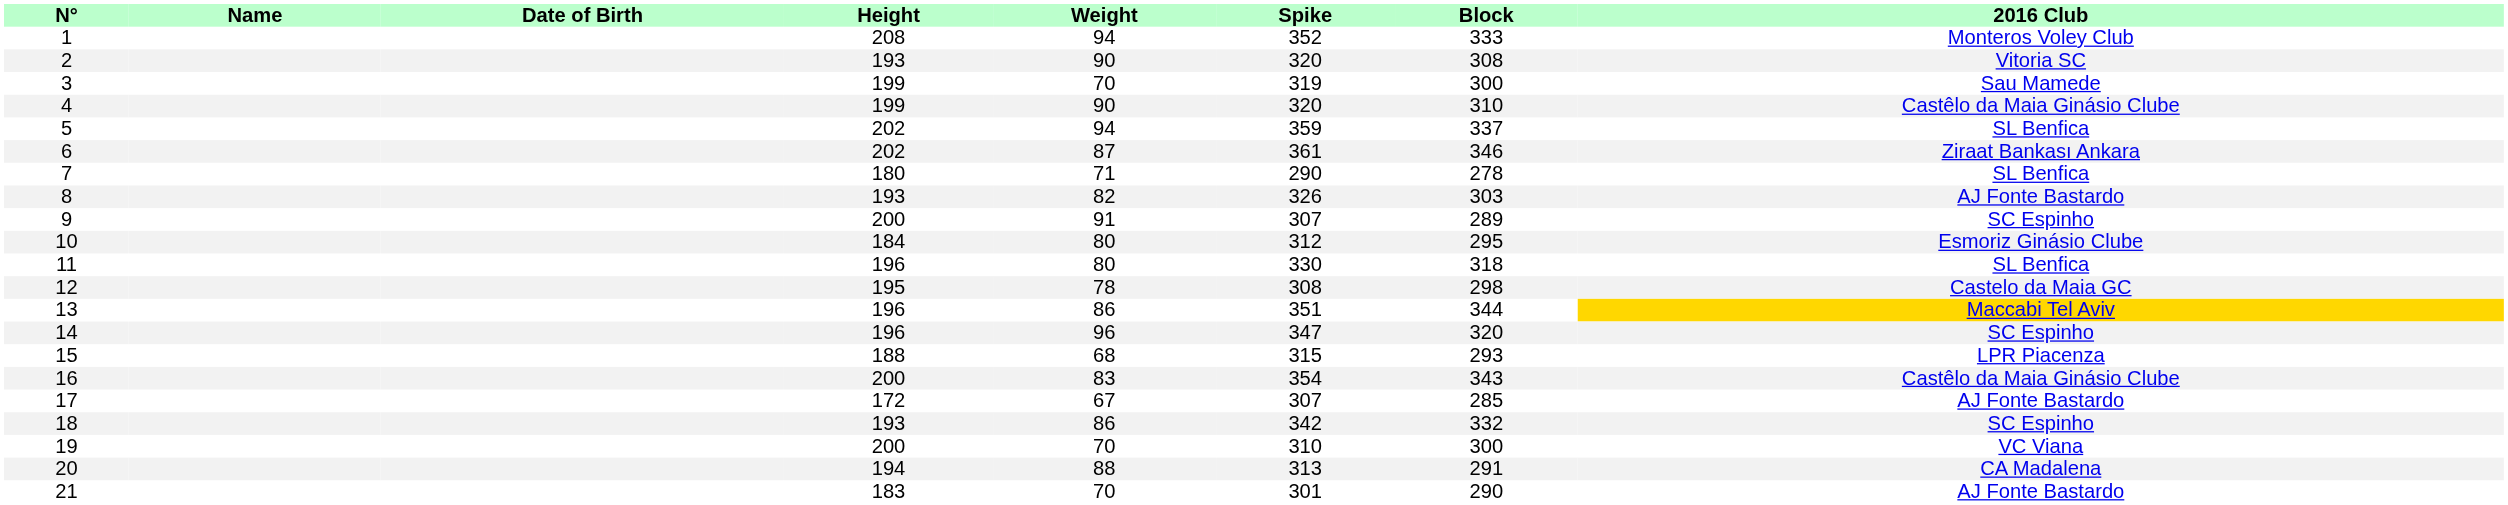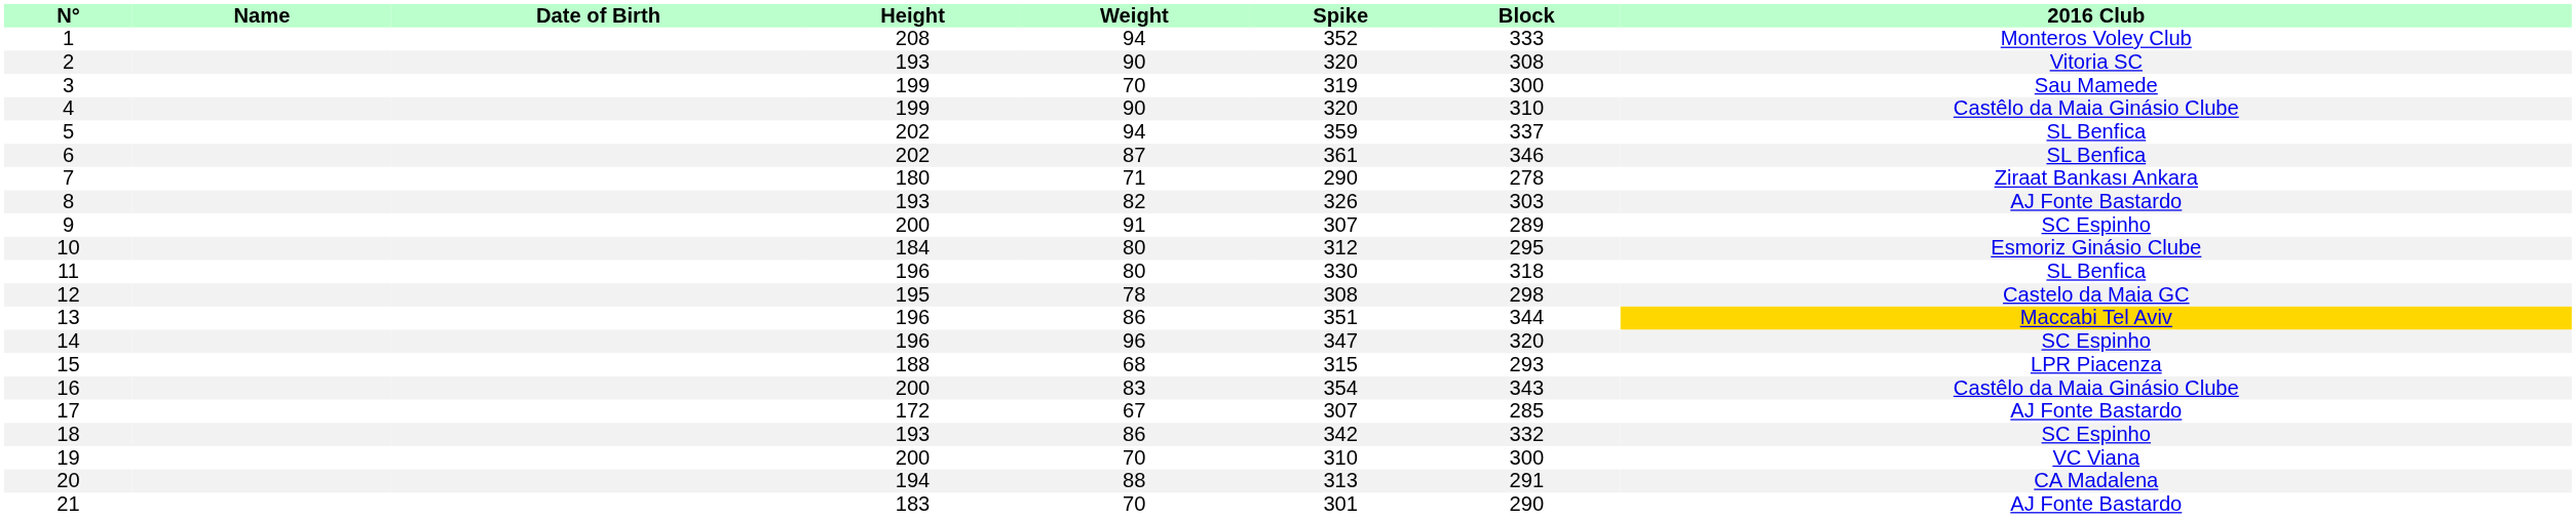 <table style="text-align:center; border:none;" cellpadding=0 cellspacing=0 width=100%>
 <tr style="background: #bbffcc;">
 <th width="5%">N°</th>
 <th width=200px>Name</th>
 <th>Date of Birth</th>
 <th>Height</th>
 <th>Weight</th>
 <th>Spike</th>
 <th>Block</th>
 <th>2016 Club</th>
 </tr>
 <tr>
 <td>1</td>
 <td></td>
 <td></td>
 <td>208</td>
 <td>94</td>
 <td>352</td>
 <td>333</td>
 <td><a href='#'>Monteros Voley Club</a></td>
 </tr>
 <tr bgcolor="#f2f2f2">
 <td>2</td>
 <td></td>
 <td></td>
 <td>193</td>
 <td>90</td>
 <td>320</td>
 <td>308</td>
 <td><a href='#'>Vitoria SC</a></td>
 </tr>
 <tr>
 <td>3</td>
 <td></td>
 <td></td>
 <td>199</td>
 <td>70</td>
 <td>319</td>
 <td>300</td>
 <td><a href='#'>Sau Mamede</a></td>
 </tr>
 <tr bgcolor="#f2f2f2">
 <td>4</td>
 <td></td>
 <td></td>
 <td>199</td>
 <td>90</td>
 <td>320</td>
 <td>310</td>
 <td><a href='#'>Castêlo da Maia Ginásio Clube</a></td>
 </tr>
 <tr>
 <td>5</td>
 <td></td>
 <td></td>
 <td>202</td>
 <td>94</td>
 <td>359</td>
 <td>337</td>
 <td><a href='#'>SL Benfica</a></td>
 </tr>
 <tr bgcolor="#f2f2f2">
 <td>6</td>
 <td></td>
 <td></td>
 <td>202</td>
 <td>87</td>
 <td>361</td>
 <td>346</td>
-<td><a href='#'>Ziraat Bankası Ankara</a></td>
+<td><a href='#'>SL Benfica</a></td>
 </tr>
 <tr>
 <td>7</td>
 <td></td>
 <td></td>
 <td>180</td>
 <td>71</td>
 <td>290</td>
 <td>278</td>
-<td><a href='#'>SL Benfica</a></td>
+<td><a href='#'>Ziraat Bankası Ankara</a></td>
 </tr>
 <tr bgcolor="#f2f2f2">
 <td>8</td>
 <td></td>
 <td></td>
 <td>193</td>
 <td>82</td>
 <td>326</td>
 <td>303</td>
 <td><a href='#'>AJ Fonte Bastardo</a></td>
 </tr>
 <tr>
 <td>9</td>
 <td></td>
 <td></td>
 <td>200</td>
 <td>91</td>
 <td>307</td>
 <td>289</td>
 <td><a href='#'>SC Espinho</a></td>
 </tr>
 <tr bgcolor="#f2f2f2">
 <td>10</td>
 <td></td>
 <td></td>
 <td>184</td>
 <td>80</td>
 <td>312</td>
 <td>295</td>
 <td><a href='#'>Esmoriz Ginásio Clube</a></td>
 </tr>
 <tr>
 <td>11</td>
 <td></td>
 <td></td>
 <td>196</td>
 <td>80</td>
 <td>330</td>
 <td>318</td>
 <td><a href='#'>SL Benfica</a></td>
 </tr>
 <tr bgcolor="#f2f2f2">
 <td>12</td>
 <td></td>
 <td></td>
 <td>195</td>
 <td>78</td>
 <td>308</td>
 <td>298</td>
 <td><a href='#'>Castelo da Maia GC</a></td>
 </tr>
 <tr>
 <td>13</td>
 <td></td>
 <td></td>
 <td>196</td>
 <td>86</td>
 <td>351</td>
 <td>344</td>
 <td style="background: gold;"><a href='#'>Maccabi Tel Aviv</a></td>
 </tr>
 <tr bgcolor="#f2f2f2">
 <td>14</td>
 <td></td>
 <td></td>
 <td>196</td>
 <td>96</td>
 <td>347</td>
 <td>320</td>
 <td><a href='#'>SC Espinho</a></td>
 </tr>
 <tr>
 <td>15</td>
 <td></td>
 <td></td>
 <td>188</td>
 <td>68</td>
 <td>315</td>
 <td>293</td>
 <td><a href='#'>LPR Piacenza</a></td>
 </tr>
 <tr bgcolor="#f2f2f2">
 <td>16</td>
 <td></td>
 <td></td>
 <td>200</td>
 <td>83</td>
 <td>354</td>
 <td>343</td>
 <td><a href='#'>Castêlo da Maia Ginásio Clube</a></td>
 </tr>
 <tr>
 <td>17</td>
 <td></td>
 <td></td>
 <td>172</td>
 <td>67</td>
 <td>307</td>
 <td>285</td>
 <td><a href='#'>AJ Fonte Bastardo</a></td>
 </tr>
 <tr bgcolor="#f2f2f2">
 <td>18</td>
 <td></td>
 <td></td>
 <td>193</td>
 <td>86</td>
 <td>342</td>
 <td>332</td>
 <td><a href='#'>SC Espinho</a></td>
 </tr>
 <tr>
 <td>19</td>
 <td></td>
 <td></td>
 <td>200</td>
 <td>70</td>
 <td>310</td>
 <td>300</td>
 <td><a href='#'>VC Viana</a></td>
 </tr>
 <tr bgcolor="#f2f2f2">
 <td>20</td>
 <td></td>
 <td></td>
 <td>194</td>
 <td>88</td>
 <td>313</td>
 <td>291</td>
 <td><a href='#'>CA Madalena</a></td>
 </tr>
 <tr>
 <td>21</td>
 <td></td>
 <td></td>
 <td>183</td>
 <td>70</td>
 <td>301</td>
 <td>290</td>
 <td><a href='#'>AJ Fonte Bastardo</a></td>
 </tr>
 </table>
